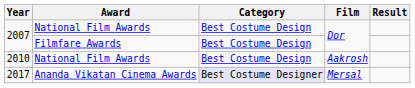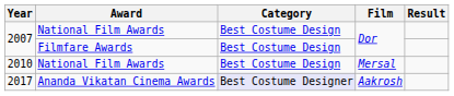 <table class="wikitable plainrowheaders">
 <tr>
 <th scope="col">Year</th>
 <th scope="col">Award</th>
 <th scope="col">Category</th>
 <th scope="col">Film</th>
 <th scope="col">Result</th>
 </tr>
 <tr>
 <td rowspan=2>2007</td>
 <td><a href='#'>National Film Awards</a></td>
 <td><a href='#'>Best Costume Design</a></td>
 <td rowspan=2><em><a href='#'>Dor</a></em></td>
 <td></td>
 </tr>
 <tr>
 <td><a href='#'>Filmfare Awards</a></td>
 <td><a href='#'>Best Costume Design</a></td>
 <td></td>
 </tr>
 <tr>
 <td>2010</td>
 <td><a href='#'>National Film Awards</a></td>
 <td><a href='#'>Best Costume Design</a></td>
-<td><em><a href='#'>Aakrosh</a></em></td>
+<td><em><a href='#'>Mersal</a></em></td>
 <td></td>
 </tr>
 <tr>
 <td>2017</td>
 <td><a href='#'>Ananda Vikatan Cinema Awards</a></td>
 <td style="background: lavender;">Best Costume Designer</td>
-<td><em><a href='#'>Mersal</a></em></td>
+<td><em><a href='#'>Aakrosh</a></em></td>
 <td></td>
 </tr>
 </table>
